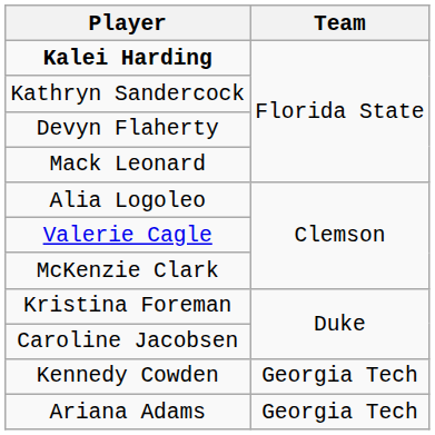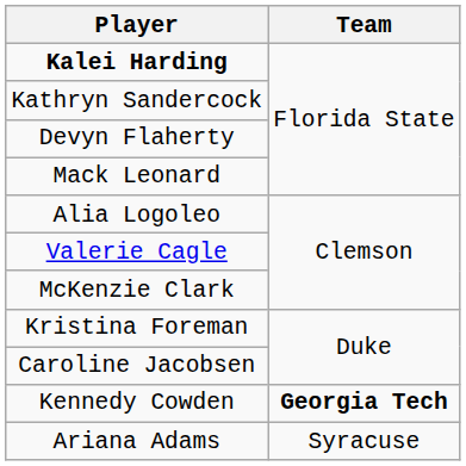 <table class="wikitable" style="text-align:center">
 <tr>
 <th>Player</th>
 <th>Team</th>
 </tr>
 <tr>
 <td><strong>Kalei Harding</strong></td>
 <td rowspan=4>Florida State</td>
 </tr>
 <tr>
 <td>Kathryn Sandercock</td>
 </tr>
 <tr>
 <td>Devyn Flaherty</td>
 </tr>
 <tr>
 <td>Mack Leonard</td>
 </tr>
 <tr>
 <td>Alia Logoleo</td>
 <td rowspan=3>Clemson</td>
 </tr>
 <tr>
 <td><a href='#'>Valerie Cagle</a></td>
 </tr>
 <tr>
 <td>McKenzie Clark</td>
 </tr>
 <tr>
 <td>Kristina Foreman</td>
 <td rowspan=2>Duke</td>
 </tr>
 <tr>
 <td>Caroline Jacobsen</td>
 </tr>
 <tr>
 <td>Kennedy Cowden</td>
-<td>Georgia Tech</td>
+<td><strong>Georgia Tech</strong></td>
 </tr>
 <tr>
 <td>Ariana Adams</td>
-<td>Georgia Tech</td>
+<td>Syracuse</td>
 </tr>
 </table>
